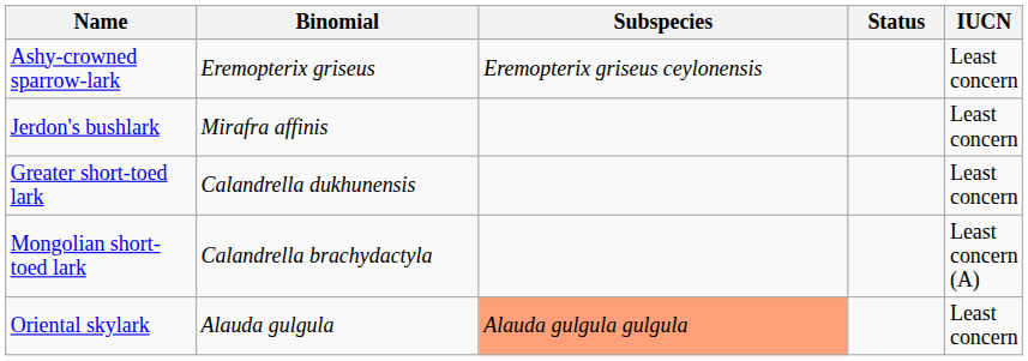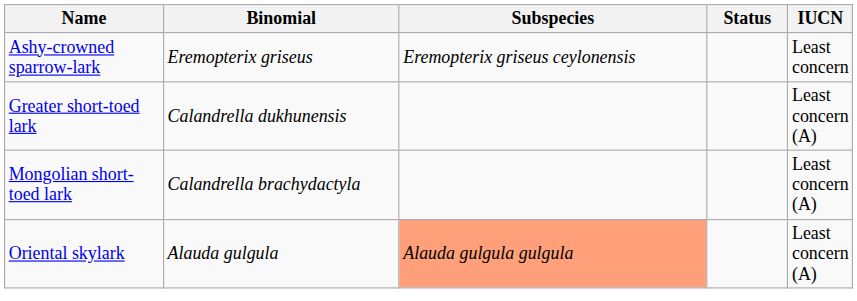 <table width=60% class="wikitable">
 <tr>
 <th width=20%>Name</th>
 <th width=30%>Binomial</th>
 <th width=40%>Subspecies</th>
 <th width=30%>Status</th>
 <th width=30%>IUCN</th>
 </tr>
 <tr>
 <td><a href='#'>Ashy-crowned sparrow-lark</a><br></td>
 <td><em>Eremopterix griseus</em></td>
 <td><em>Eremopterix griseus ceylonensis</em></td>
 <td></td>
 <td>Least concern</td>
 </tr>
 <tr>
-<td><a href='#'>Jerdon's bushlark</a><br></td>
-<td><em>Mirafra affinis</em></td>
-<td></td>
-<td></td>
-<td>Least concern</td>
-</tr>
-<tr>
 <td><a href='#'>Greater short-toed lark</a><br></td>
 <td><em>Calandrella dukhunensis</em></td>
 <td></td>
 <td></td>
-<td>Least concern</td>
+<td>Least concern<br>(A)</td>
 </tr>
 <tr>
 <td><a href='#'>Mongolian short-toed lark</a><br></td>
 <td><em>Calandrella brachydactyla</em></td>
 <td></td>
 <td></td>
 <td>Least concern<br>(A)</td>
 </tr>
 <tr>
 <td><a href='#'>Oriental skylark</a><br></td>
 <td><em>Alauda gulgula</em></td>
 <td style="background: lightsalmon;"><em>Alauda gulgula gulgula</em></td>
 <td></td>
-<td>Least concern</td>
+<td>Least concern<br>(A)</td>
 </tr>
 </table>
